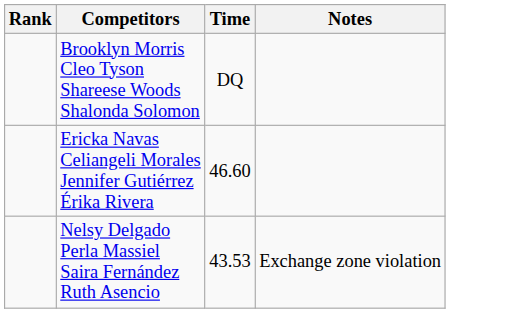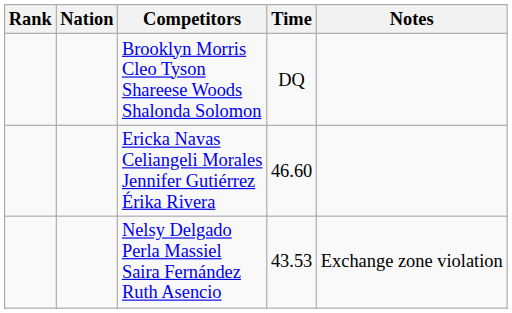 <table class="wikitable sortable" style="text-align:center">
 <tr>
 <th>Rank</th>
+<th>Nation</th>
 <th>Competitors</th>
 <th>Time</th>
 <th>Notes</th>
 </tr>
 <tr>
 <td align=center></td>
+<td align=left></td>
 <td align=left><a href='#'>Brooklyn Morris</a><br><a href='#'>Cleo Tyson</a><br><a href='#'>Shareese Woods</a><br><a href='#'>Shalonda Solomon</a></td>
 <td>DQ</td>
 <td></td>
 </tr>
 <tr>
 <td align=center></td>
+<td align=left></td>
 <td align=left><a href='#'>Ericka Navas</a><br><a href='#'>Celiangeli Morales</a><br><a href='#'>Jennifer Gutiérrez</a><br><a href='#'>Érika Rivera</a></td>
 <td>46.60</td>
 <td></td>
 </tr>
 <tr>
 <td align=center></td>
+<td align=left></td>
 <td align=left><a href='#'>Nelsy Delgado</a><br><a href='#'>Perla Massiel</a><br><a href='#'>Saira Fernández</a><br><a href='#'>Ruth Asencio</a></td>
 <td>43.53</td>
 <td>Exchange zone violation</td>
 </tr>
 </table>
